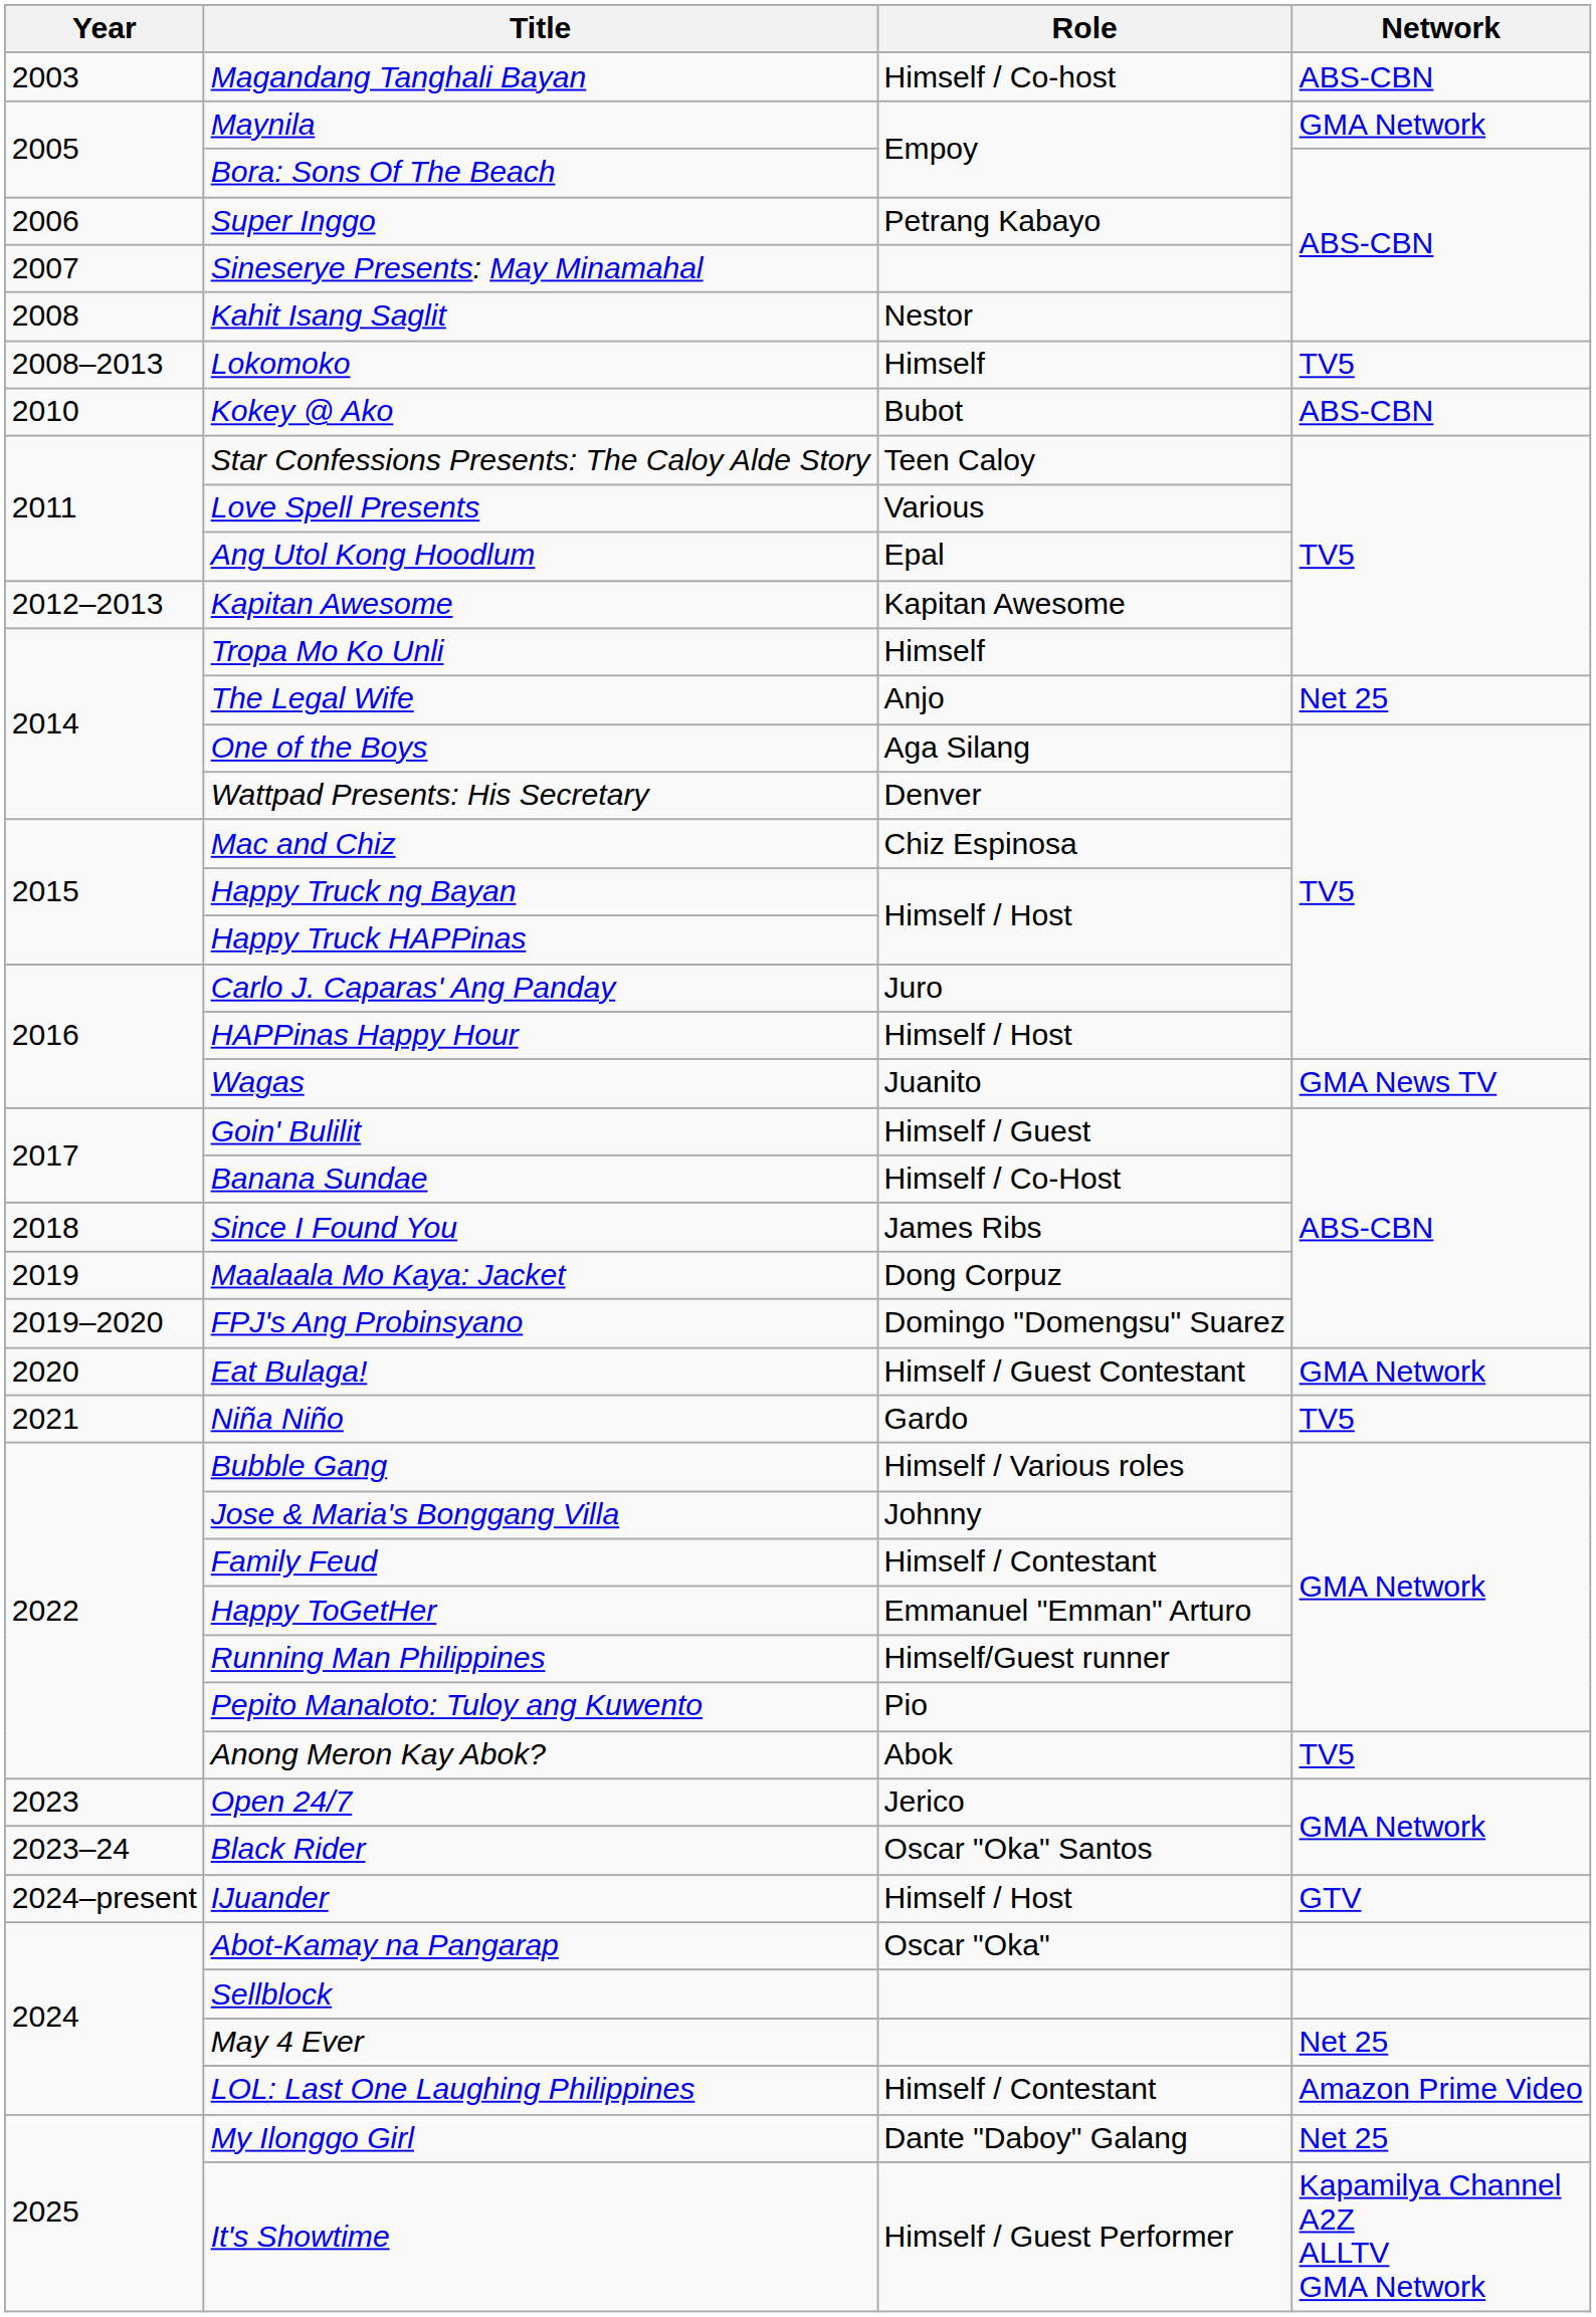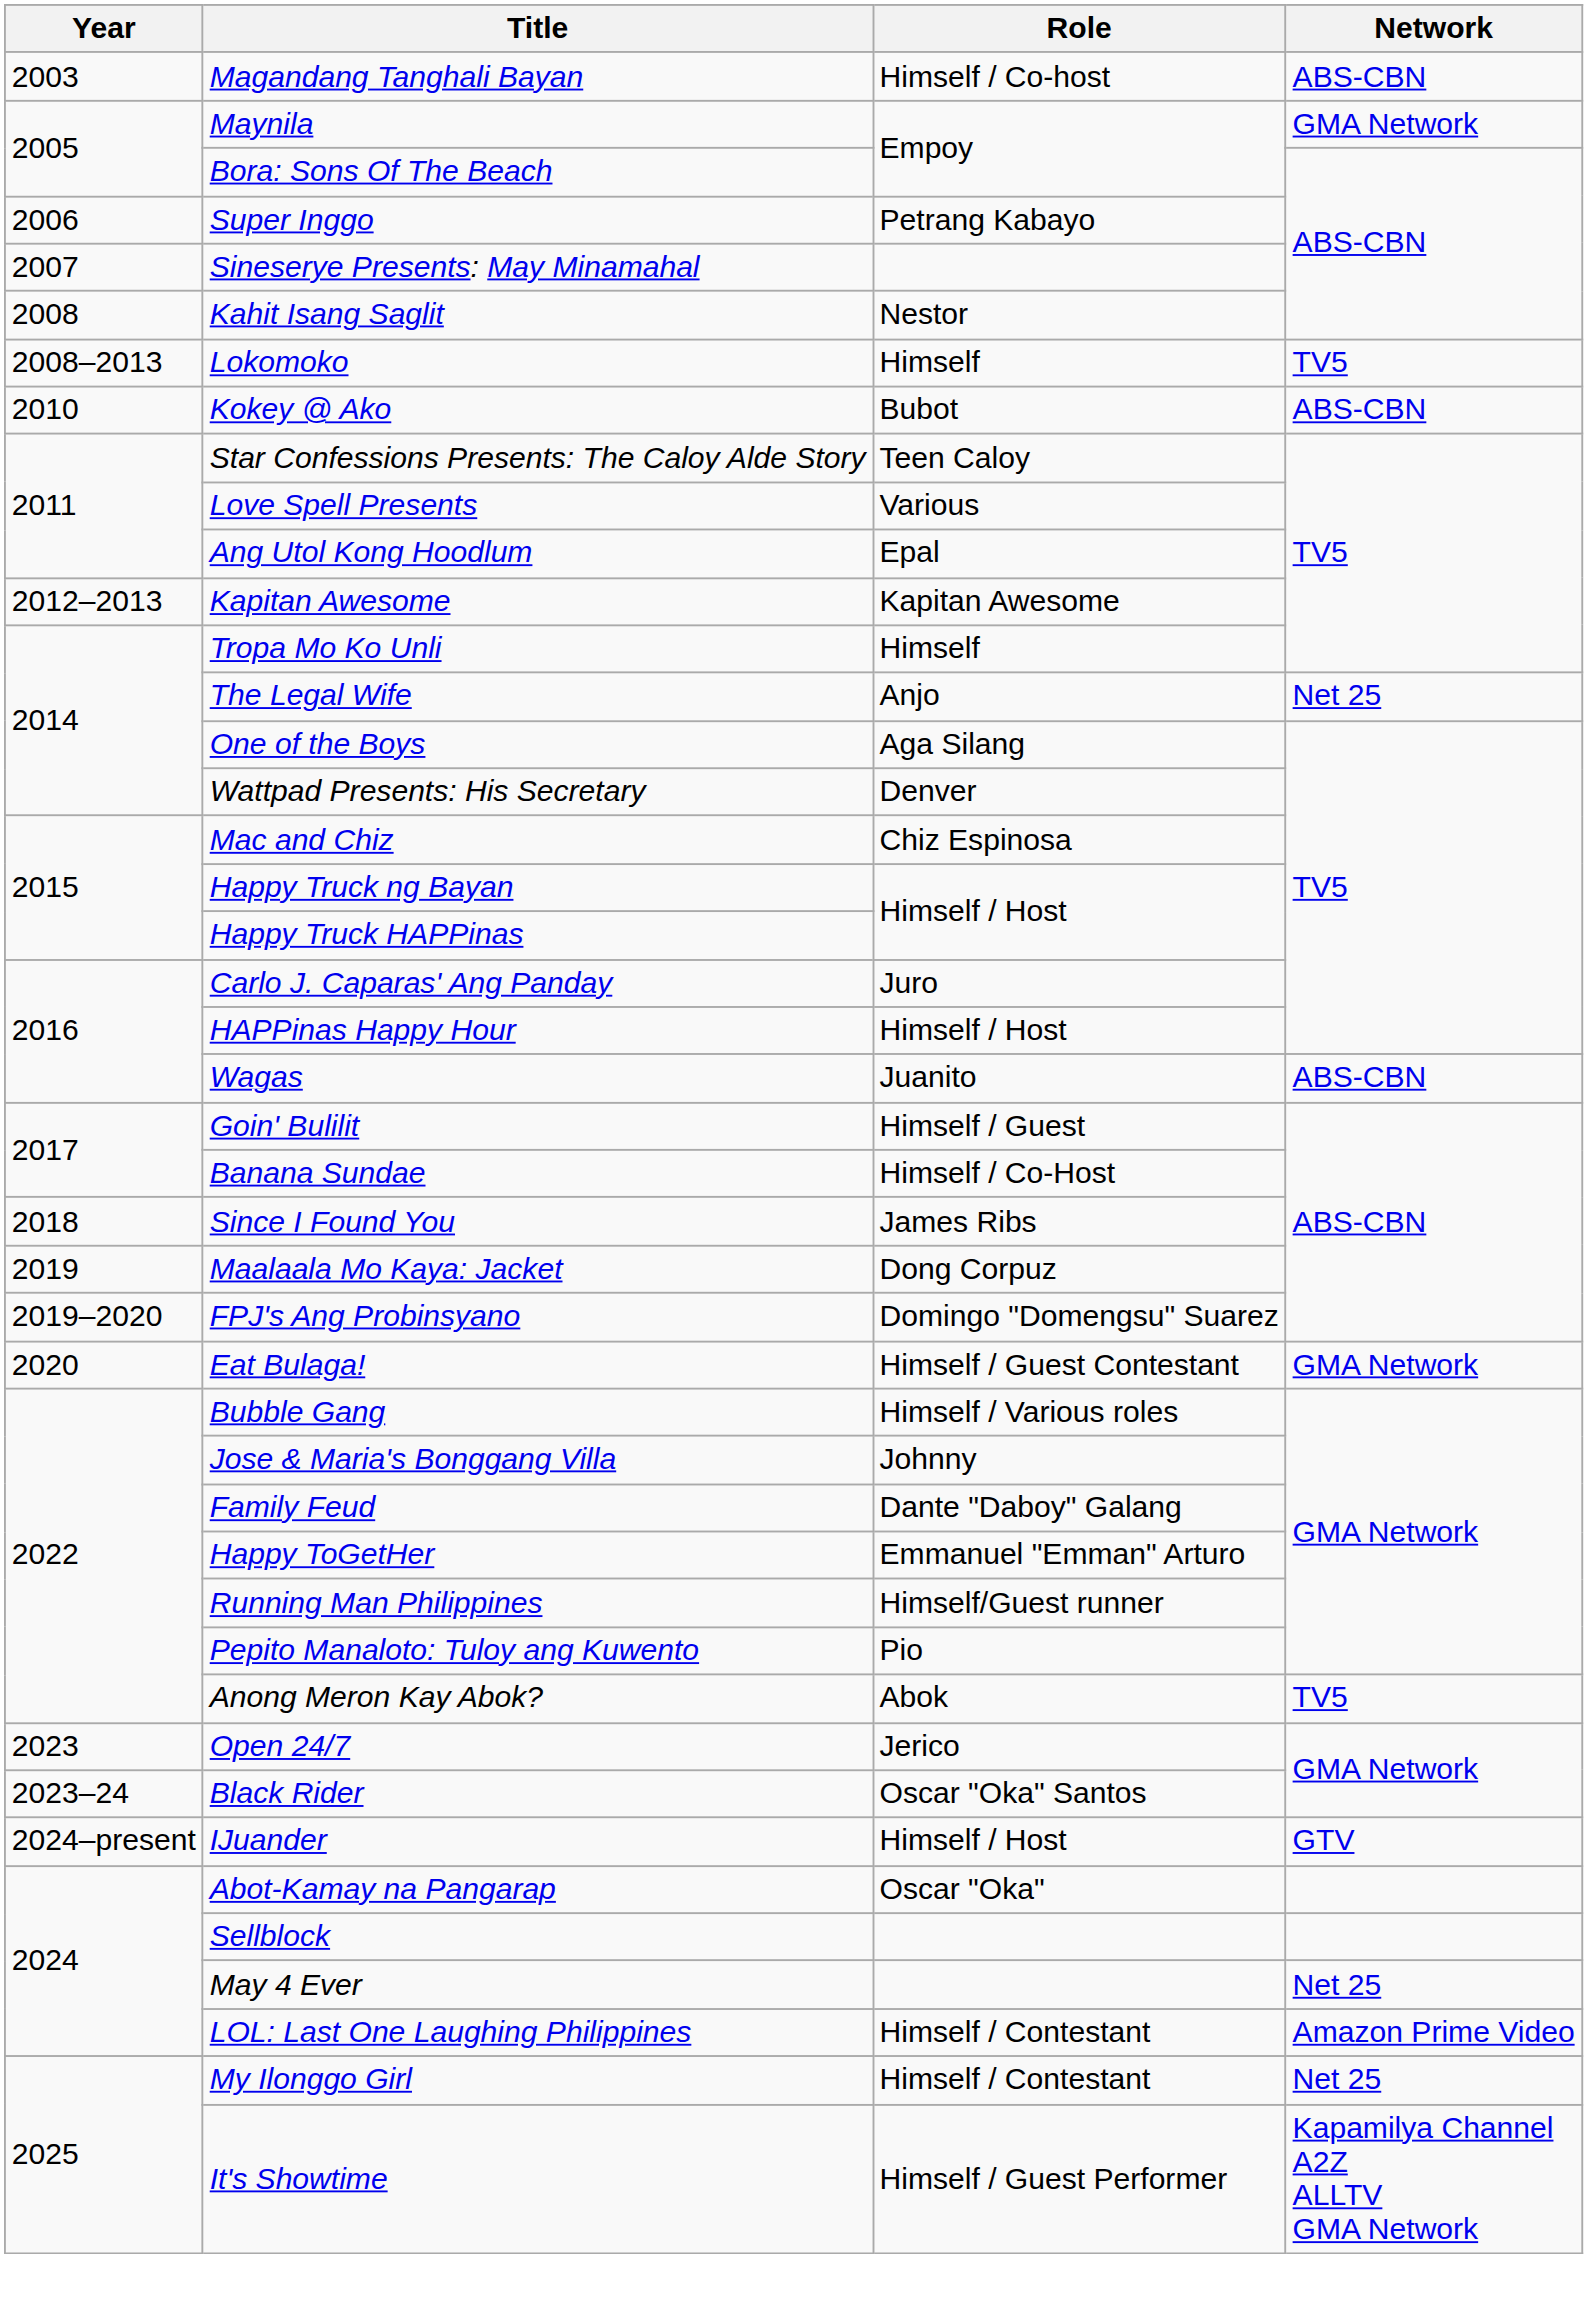 <table class="wikitable">
 <tr>
 <th>Year</th>
 <th>Title</th>
 <th>Role</th>
 <th>Network</th>
 </tr>
 <tr>
 <td>2003</td>
 <td><em><a href='#'>Magandang Tanghali Bayan</a></em></td>
 <td>Himself / Co-host</td>
 <td><a href='#'>ABS-CBN</a></td>
 </tr>
 <tr>
 <td rowspan="2">2005</td>
 <td><em><a href='#'>Maynila</a></em></td>
 <td rowspan="2">Empoy</td>
 <td><a href='#'>GMA Network</a></td>
 </tr>
 <tr>
 <td><em><a href='#'>Bora: Sons Of The Beach</a></em></td>
 <td rowspan="4"><a href='#'>ABS-CBN</a></td>
 </tr>
 <tr>
 <td>2006</td>
 <td><em><a href='#'>Super Inggo</a></em></td>
 <td>Petrang Kabayo</td>
 </tr>
 <tr>
 <td>2007</td>
 <td><em><a href='#'>Sineserye Presents</a>: <a href='#'>May Minamahal</a></em></td>
 </tr>
 <tr>
 <td>2008</td>
 <td><em><a href='#'>Kahit Isang Saglit</a></em></td>
 <td>Nestor</td>
 </tr>
 <tr>
 <td>2008–2013</td>
 <td><em><a href='#'>Lokomoko</a></em></td>
 <td>Himself</td>
 <td><a href='#'>TV5</a></td>
 </tr>
 <tr>
 <td>2010</td>
 <td><em><a href='#'>Kokey @ Ako</a></em></td>
 <td>Bubot</td>
 <td><a href='#'>ABS-CBN</a></td>
 </tr>
 <tr>
 <td rowspan=3>2011</td>
 <td><em>Star Confessions Presents: The Caloy Alde Story</em></td>
 <td>Teen Caloy</td>
 <td rowspan="5"><a href='#'>TV5</a></td>
 </tr>
 <tr>
 <td><em><a href='#'>Love Spell Presents</a></em></td>
 <td>Various</td>
 </tr>
 <tr>
 <td><em><a href='#'>Ang Utol Kong Hoodlum</a></em></td>
 <td>Epal</td>
 </tr>
 <tr>
 <td>2012–2013</td>
 <td><em><a href='#'>Kapitan Awesome</a></em></td>
 <td>Kapitan Awesome</td>
 </tr>
 <tr>
 <td rowspan="4">2014</td>
 <td><em><a href='#'>Tropa Mo Ko Unli</a></em></td>
 <td>Himself</td>
 </tr>
 <tr>
 <td><em><a href='#'>The Legal Wife</a></em></td>
 <td>Anjo</td>
 <td><a href='#'>Net 25</a></td>
 </tr>
 <tr>
 <td><em><a href='#'>One of the Boys</a></em></td>
 <td>Aga Silang</td>
 <td rowspan="7"><a href='#'>TV5</a></td>
 </tr>
 <tr>
 <td><em>Wattpad Presents: His Secretary</em></td>
 <td>Denver</td>
 </tr>
 <tr>
 <td rowspan="3">2015</td>
 <td><em><a href='#'>Mac and Chiz</a></em></td>
 <td>Chiz Espinosa</td>
 </tr>
 <tr>
 <td><em><a href='#'>Happy Truck ng Bayan</a></em></td>
 <td rowspan="2">Himself / Host</td>
 </tr>
 <tr>
 <td><em><a href='#'>Happy Truck HAPPinas</a></em></td>
 </tr>
 <tr>
 <td rowspan="3">2016</td>
 <td><em><a href='#'>Carlo J. Caparas' Ang Panday</a></em></td>
 <td>Juro</td>
 </tr>
 <tr>
 <td><em><a href='#'>HAPPinas Happy Hour</a></em></td>
 <td>Himself / Host</td>
 </tr>
 <tr>
 <td><em><a href='#'>Wagas</a> </em></td>
 <td>Juanito</td>
-<td><a href='#'>GMA News TV</a></td>
+<td><a href='#'>ABS-CBN</a></td>
 </tr>
 <tr>
 <td rowspan="2">2017</td>
 <td><em><a href='#'>Goin' Bulilit</a></em></td>
 <td>Himself / Guest</td>
 <td rowspan="5"><a href='#'>ABS-CBN</a></td>
 </tr>
 <tr>
 <td><em><a href='#'>Banana Sundae</a></em></td>
 <td>Himself / Co-Host</td>
 </tr>
 <tr>
 <td>2018</td>
 <td><em><a href='#'>Since I Found You</a></em></td>
 <td>James Ribs</td>
 </tr>
 <tr>
 <td>2019</td>
 <td><em><a href='#'>Maalaala Mo Kaya: Jacket</a></em></td>
 <td>Dong Corpuz</td>
 </tr>
 <tr>
 <td>2019–2020</td>
 <td><em><a href='#'>FPJ's Ang Probinsyano</a></em></td>
 <td>Domingo "Domengsu" Suarez</td>
 </tr>
 <tr>
 <td>2020</td>
 <td><em><a href='#'>Eat Bulaga!</a></em></td>
 <td>Himself / Guest Contestant</td>
 <td><a href='#'>GMA Network</a></td>
 </tr>
 <tr>
-<td>2021</td>
-<td><em><a href='#'>Niña Niño</a></em></td>
-<td>Gardo</td>
-<td><a href='#'>TV5</a></td>
-</tr>
-<tr>
 <td rowspan="7">2022</td>
 <td><em><a href='#'>Bubble Gang</a></em></td>
 <td>Himself / Various roles</td>
 <td rowspan="6"><a href='#'>GMA Network</a></td>
 </tr>
 <tr>
 <td><em><a href='#'>Jose & Maria's Bonggang Villa</a></em></td>
 <td>Johnny</td>
 </tr>
 <tr>
 <td><em><a href='#'>Family Feud</a></em></td>
-<td>Himself / Contestant</td>
+<td>Dante "Daboy" Galang</td>
 </tr>
 <tr>
 <td><em><a href='#'>Happy ToGetHer</a></em></td>
 <td>Emmanuel "Emman" Arturo</td>
 </tr>
 <tr>
 <td><em><a href='#'>Running Man Philippines</a></em></td>
 <td>Himself/Guest runner</td>
 </tr>
 <tr>
 <td><em><a href='#'>Pepito Manaloto: Tuloy ang Kuwento</a></em></td>
 <td>Pio</td>
 </tr>
 <tr>
 <td><em>Anong Meron Kay Abok?</em></td>
 <td>Abok</td>
 <td><a href='#'>TV5</a></td>
 </tr>
 <tr>
 <td>2023</td>
 <td><a href='#'><em>Open 24/7</em></a></td>
 <td>Jerico</td>
 <td rowspan="2"><a href='#'>GMA Network</a></td>
 </tr>
 <tr>
 <td>2023–24</td>
 <td><a href='#'><em>Black Rider</em></a></td>
 <td>Oscar "Oka" Santos</td>
 </tr>
 <tr>
 <td>2024–present</td>
 <td><em><a href='#'>IJuander</a></em></td>
 <td>Himself / Host</td>
 <td><a href='#'>GTV</a></td>
 </tr>
 <tr>
 <td rowspan="4">2024</td>
 <td><em><a href='#'>Abot-Kamay na Pangarap</a></em></td>
 <td>Oscar "Oka"</td>
 <td></td>
 </tr>
 <tr>
 <td><em><a href='#'>Sellblock</a></em></td>
 <td></td>
 <td></td>
 </tr>
 <tr>
 <td><em>May 4 Ever</em></td>
 <td></td>
 <td><a href='#'>Net 25</a></td>
 </tr>
 <tr>
 <td><em><a href='#'>LOL: Last One Laughing Philippines</a></em></td>
 <td>Himself / Contestant</td>
 <td><a href='#'>Amazon Prime Video</a></td>
 </tr>
 <tr>
 <td rowspan="2">2025</td>
 <td><em><a href='#'>My Ilonggo Girl</a></em></td>
-<td>Dante "Daboy" Galang</td>
+<td>Himself / Contestant</td>
 <td><a href='#'>Net 25</a></td>
 </tr>
 <tr>
 <td><em><a href='#'>It's Showtime</a></em></td>
 <td>Himself / Guest Performer</td>
 <td><a href='#'>Kapamilya Channel</a><br><a href='#'>A2Z</a><br><a href='#'>ALLTV</a><br><a href='#'>GMA Network</a></td>
 </tr>
 </table>
